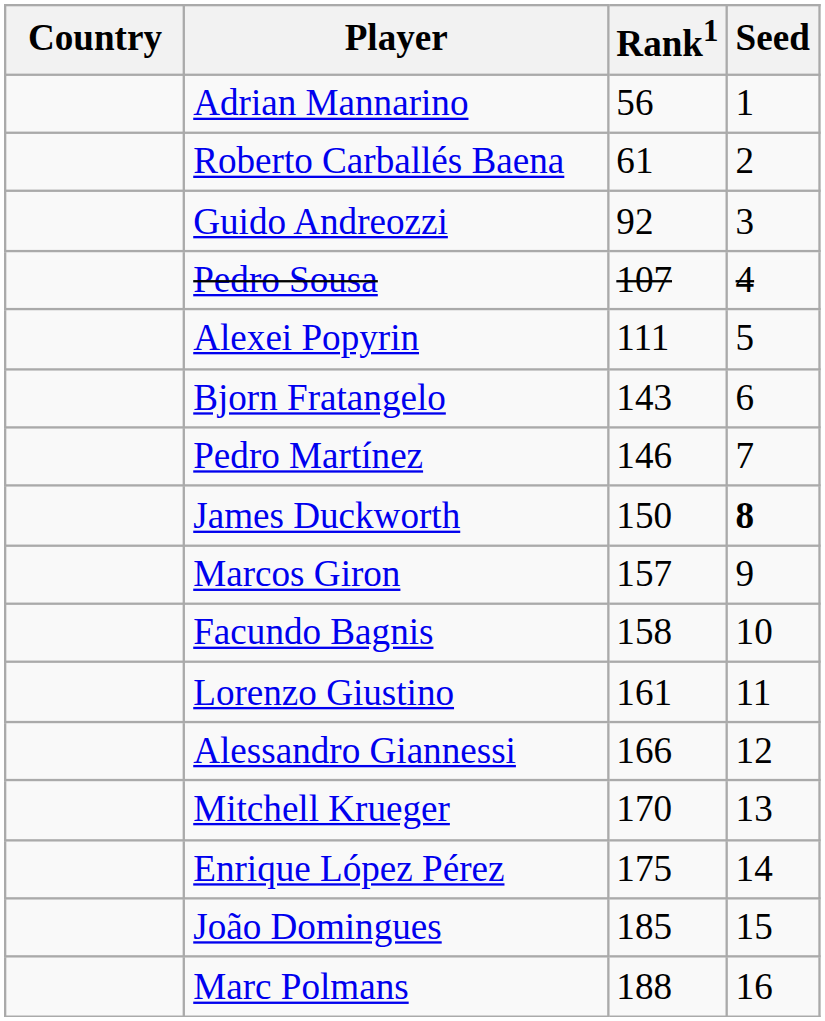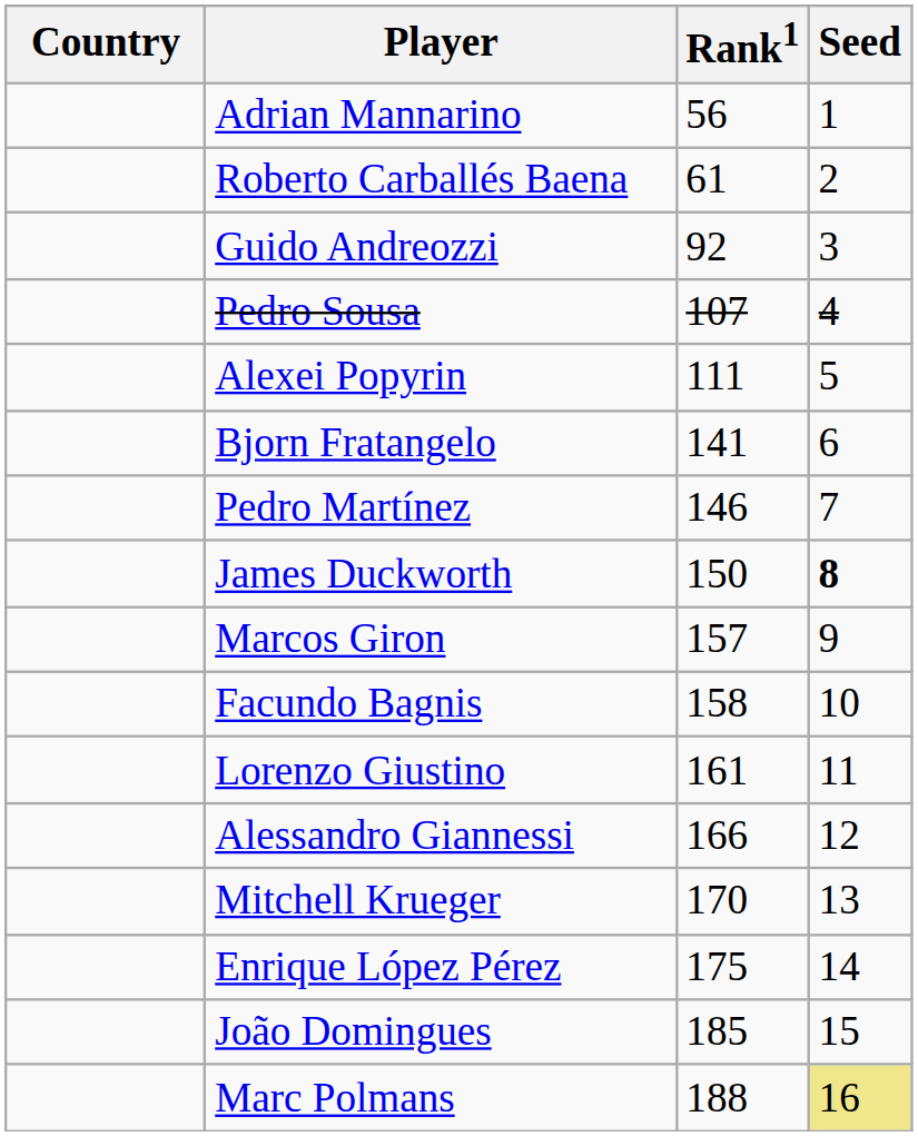 <table class="sortable wikitable">
 <tr>
 <th width="70">Country</th>
 <th width="175">Player</th>
 <th>Rank<sup>1</sup></th>
 <th>Seed</th>
 </tr>
 <tr>
 <td></td>
 <td><a href='#'>Adrian Mannarino</a></td>
 <td>56</td>
 <td>1</td>
 </tr>
 <tr>
 <td></td>
 <td><a href='#'>Roberto Carballés Baena</a></td>
 <td>61</td>
 <td>2</td>
 </tr>
 <tr>
 <td></td>
 <td><a href='#'>Guido Andreozzi</a></td>
 <td>92</td>
 <td>3</td>
 </tr>
 <tr>
 <td><s></s></td>
 <td><s><a href='#'>Pedro Sousa</a></s></td>
 <td><s>107</s></td>
 <td><s>4</s></td>
 </tr>
 <tr>
 <td></td>
 <td><a href='#'>Alexei Popyrin</a></td>
 <td>111</td>
 <td>5</td>
 </tr>
 <tr>
 <td></td>
 <td><a href='#'>Bjorn Fratangelo</a></td>
-<td>143</td>
+<td>141</td>
 <td>6</td>
 </tr>
 <tr>
 <td></td>
 <td><a href='#'>Pedro Martínez</a></td>
 <td>146</td>
 <td>7</td>
 </tr>
 <tr>
 <td></td>
 <td><a href='#'>James Duckworth</a></td>
 <td>150</td>
 <td><strong>8</strong></td>
 </tr>
 <tr>
 <td></td>
 <td><a href='#'>Marcos Giron</a></td>
 <td>157</td>
 <td>9</td>
 </tr>
 <tr>
 <td></td>
 <td><a href='#'>Facundo Bagnis</a></td>
 <td>158</td>
 <td>10</td>
 </tr>
 <tr>
 <td></td>
 <td><a href='#'>Lorenzo Giustino</a></td>
 <td>161</td>
 <td>11</td>
 </tr>
 <tr>
 <td></td>
 <td><a href='#'>Alessandro Giannessi</a></td>
 <td>166</td>
 <td>12</td>
 </tr>
 <tr>
 <td></td>
 <td><a href='#'>Mitchell Krueger</a></td>
 <td>170</td>
 <td>13</td>
 </tr>
 <tr>
 <td></td>
 <td><a href='#'>Enrique López Pérez</a></td>
 <td>175</td>
 <td>14</td>
 </tr>
 <tr>
 <td></td>
 <td><a href='#'>João Domingues</a></td>
 <td>185</td>
 <td>15</td>
 </tr>
 <tr>
 <td></td>
 <td><a href='#'>Marc Polmans</a></td>
 <td>188</td>
-<td>16</td>
+<td style="background: khaki;">16</td>
 </tr>
 </table>
